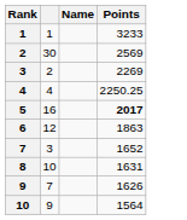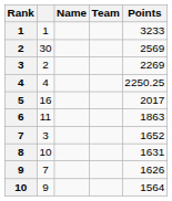 <table class="wikitable">
 <tr>
 <th scope="col">Rank</th>
 <th scope="col"></th>
 <th scope="col">Name</th>
+<th scope="col">Team</th>
 <th scope="col">Points</th>
 </tr>
 <tr>
 <th scope="row">1</th>
 <td style="text-align:center;">1</td>
+<td></td>
 <td></td>
 <td style="text-align:right;">3233</td>
 </tr>
 <tr>
 <th scope="row">2</th>
 <td style="text-align:center;">30</td>
 <td></td>
+<td></td>
 <td style="text-align:right;">2569</td>
 </tr>
 <tr>
 <th scope="row">3</th>
 <td style="text-align:center;">2</td>
+<td></td>
 <td></td>
 <td style="text-align:right;">2269</td>
 </tr>
 <tr>
 <th scope="row">4</th>
 <td style="text-align:center;">4</td>
 <td></td>
+<td></td>
 <td style="text-align:right;">2250.25</td>
 </tr>
 <tr>
 <th scope="row">5</th>
 <td style="text-align:center;">16</td>
 <td></td>
-<td style="text-align:right;"><strong>2017</strong></td>
+<td></td>
+<td style="text-align:right;">2017</td>
 </tr>
 <tr>
 <th scope="row">6</th>
-<td style="text-align:center;">12</td>
+<td style="text-align:center;">11</td>
+<td></td>
 <td></td>
 <td style="text-align:right;">1863</td>
 </tr>
 <tr>
 <th scope="row">7</th>
 <td style="text-align:center;">3</td>
 <td></td>
+<td></td>
 <td style="text-align:right;">1652</td>
 </tr>
 <tr>
 <th scope="row">8</th>
 <td style="text-align:center;">10</td>
+<td></td>
 <td></td>
 <td style="text-align:right;">1631</td>
 </tr>
 <tr>
 <th scope="row">9</th>
 <td style="text-align:center;">7</td>
 <td></td>
+<td></td>
 <td style="text-align:right;">1626</td>
 </tr>
 <tr>
 <th scope="row">10</th>
 <td style="text-align:center;">9</td>
 <td></td>
+<td></td>
 <td style="text-align:right;">1564</td>
 </tr>
 </table>
